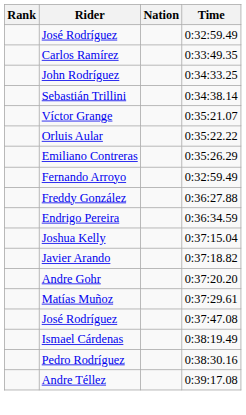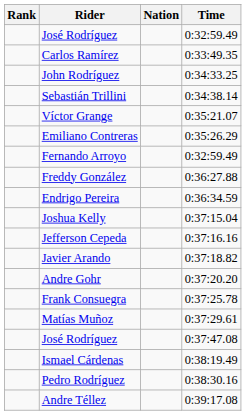 <table class="wikitable sortable" style="font-size:95%" style="width:35em;" style="text-align:center">
 <tr>
 <th>Rank</th>
 <th>Rider</th>
 <th>Nation</th>
 <th>Time</th>
 </tr>
 <tr>
 <td></td>
 <td align=left><a href='#'>José Rodríguez</a></td>
 <td align=left></td>
 <td>0:32:59.49</td>
 </tr>
 <tr>
 <td></td>
 <td align=left><a href='#'>Carlos Ramírez</a></td>
 <td align=left></td>
 <td>0:33:49.35</td>
 </tr>
 <tr>
 <td></td>
 <td align=left><a href='#'>John Rodríguez</a></td>
 <td align=left></td>
 <td>0:34:33.25</td>
 </tr>
 <tr>
 <td></td>
 <td align=left><a href='#'>Sebastián Trillini</a></td>
 <td align=left></td>
 <td>0:34:38.14</td>
 </tr>
 <tr>
 <td></td>
 <td align=left><a href='#'>Víctor Grange</a></td>
 <td align=left></td>
 <td>0:35:21.07</td>
 </tr>
 <tr>
 <td></td>
-<td align=left><a href='#'>Orluis Aular</a></td>
-<td align=left></td>
-<td>0:35:22.22</td>
-</tr>
-<tr>
-<td></td>
 <td align=left><a href='#'>Emiliano Contreras</a></td>
 <td align=left></td>
 <td>0:35:26.29</td>
 </tr>
 <tr>
 <td></td>
 <td align=left><a href='#'>Fernando Arroyo</a></td>
 <td align=left></td>
 <td>0:32:59.49</td>
 </tr>
 <tr>
 <td></td>
 <td align=left><a href='#'>Freddy González</a></td>
 <td align=left></td>
 <td>0:36:27.88</td>
 </tr>
 <tr>
 <td></td>
 <td align=left><a href='#'>Endrigo Pereira</a></td>
 <td align=left></td>
 <td>0:36:34.59</td>
 </tr>
 <tr>
 <td></td>
 <td align=left><a href='#'>Joshua Kelly</a></td>
 <td align=left></td>
 <td>0:37:15.04</td>
 </tr>
 <tr>
 <td></td>
+<td align=left><a href='#'>Jefferson Cepeda</a></td>
+<td align=left></td>
+<td>0:37:16.16</td>
+</tr>
+<tr>
+<td></td>
 <td align=left><a href='#'>Javier Arando</a></td>
 <td align=left></td>
 <td>0:37:18.82</td>
 </tr>
 <tr>
 <td></td>
 <td align=left><a href='#'>Andre Gohr</a></td>
 <td align=left></td>
 <td>0:37:20.20</td>
+</tr>
+<tr>
+<td></td>
+<td align=left><a href='#'>Frank Consuegra</a></td>
+<td align=left></td>
+<td>0:37:25.78</td>
 </tr>
 <tr>
 <td></td>
 <td align=left><a href='#'>Matías Muñoz</a></td>
 <td align=left></td>
 <td>0:37:29.61</td>
 </tr>
 <tr>
 <td></td>
 <td align=left><a href='#'>José Rodríguez</a></td>
 <td align=left></td>
 <td>0:37:47.08</td>
 </tr>
 <tr>
 <td></td>
 <td align=left><a href='#'>Ismael Cárdenas</a></td>
 <td align=left></td>
 <td>0:38:19.49</td>
 </tr>
 <tr>
 <td></td>
 <td align=left><a href='#'>Pedro Rodríguez</a></td>
 <td align=left></td>
 <td>0:38:30.16</td>
 </tr>
 <tr>
 <td></td>
 <td align=left><a href='#'>Andre Téllez</a></td>
 <td align=left></td>
 <td>0:39:17.08</td>
 </tr>
 </table>
